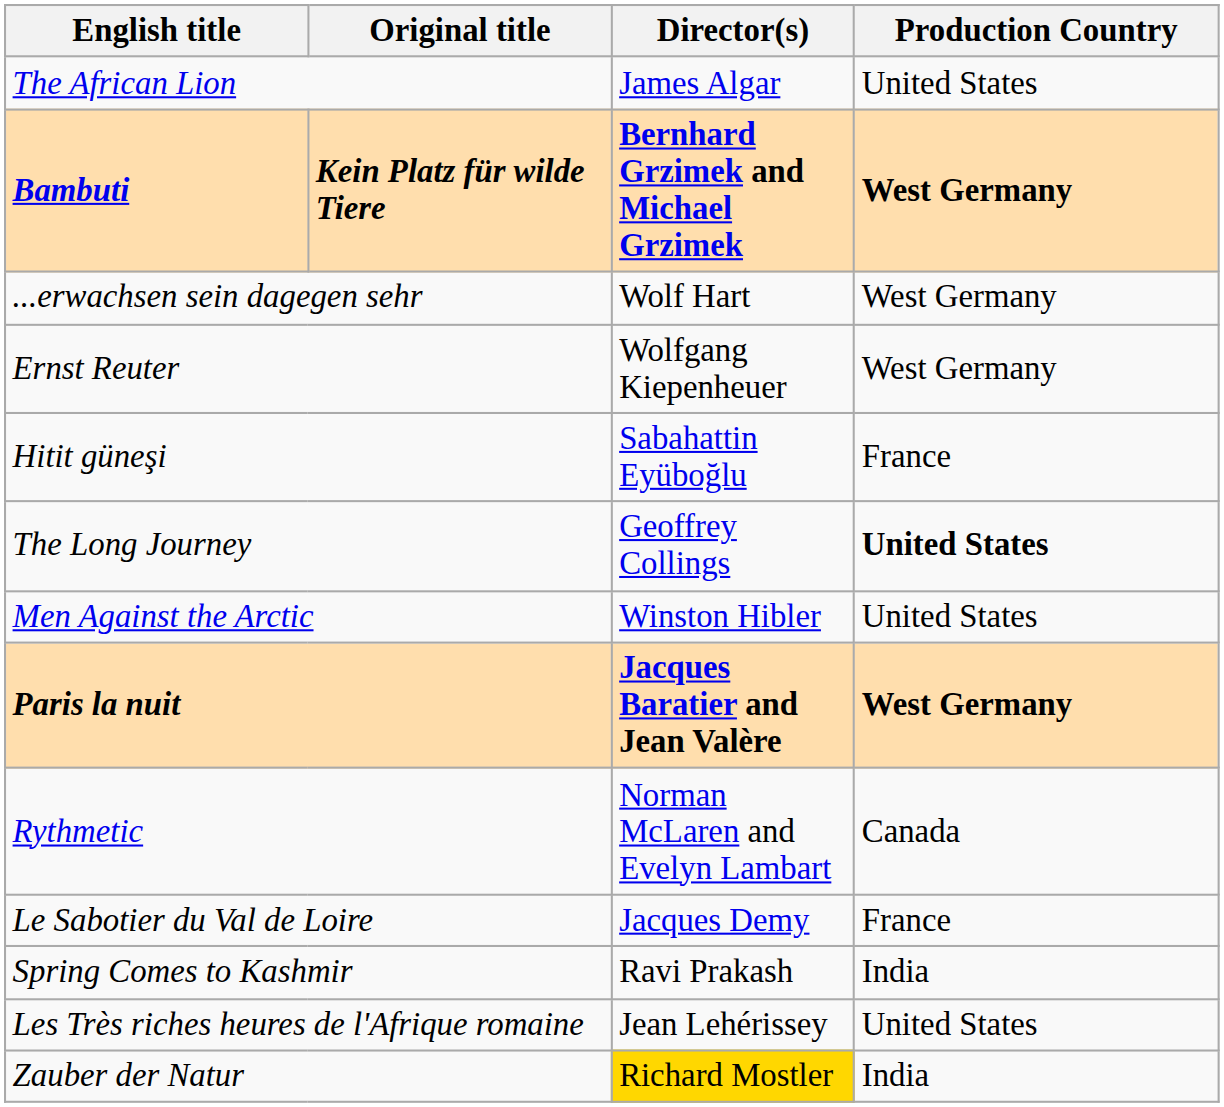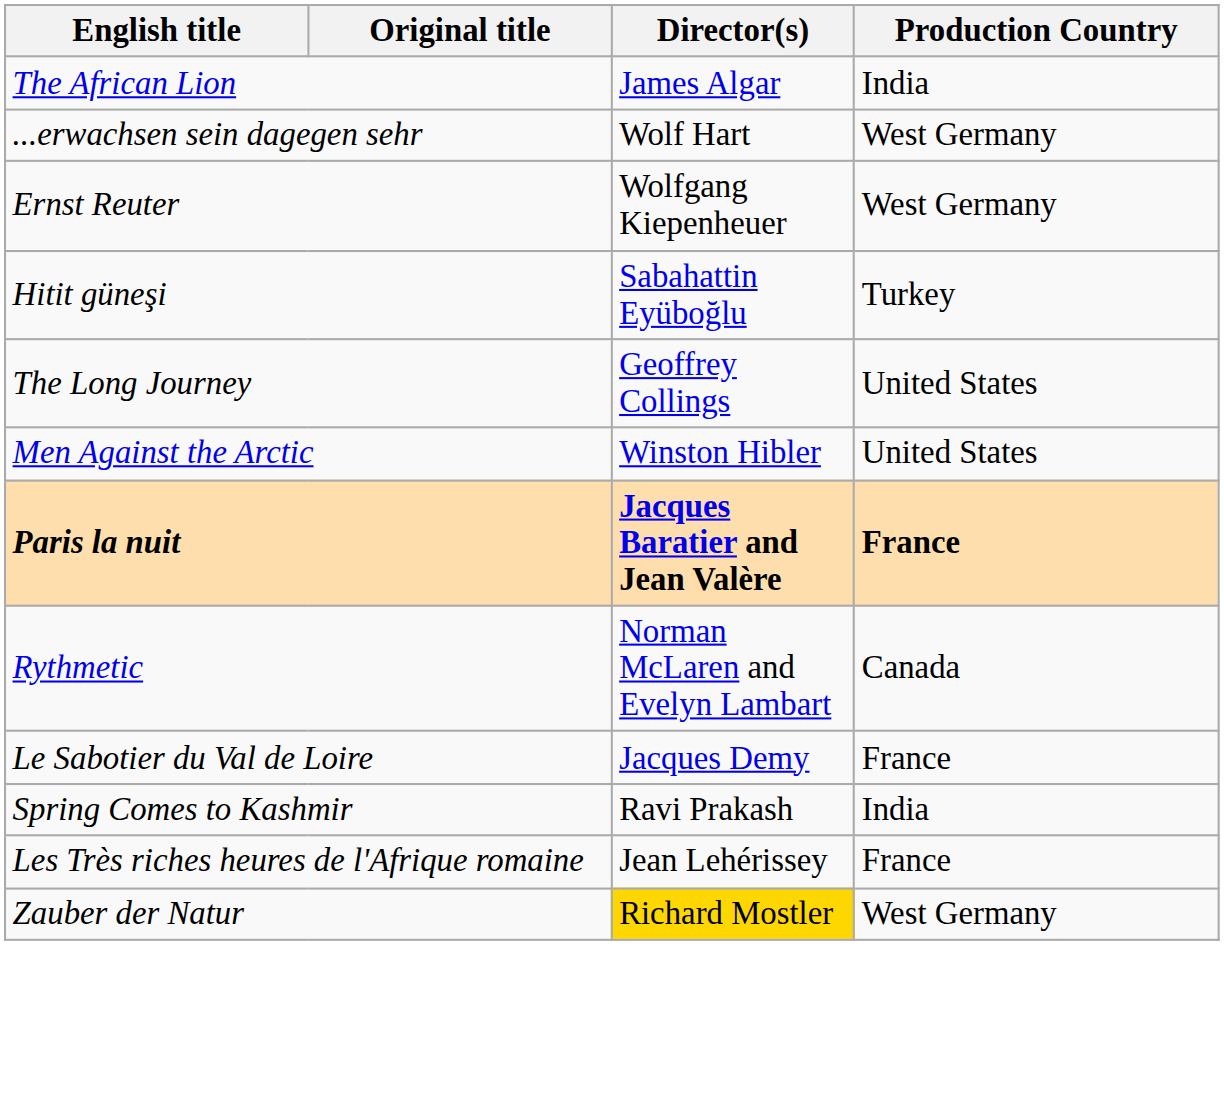 <table class="wikitable" width="95%" cellpadding="5">
 <tr>
 <th width="25%">English title</th>
 <th width="25%">Original title</th>
 <th width="20%">Director(s)</th>
 <th width="30%">Production Country</th>
 </tr>
 <tr>
 <td colspan="2"><em><a href='#'>The African Lion</a></em></td>
 <td><a href='#'>James Algar</a></td>
-<td>United States</td>
-</tr>
-<tr style="background:#FFDEAD;">
-<td><em><a href='#'><strong>Bambuti</strong></a></em></td>
-<td><strong><em>Kein Platz für wilde Tiere</em></strong></td>
-<td><strong><a href='#'>Bernhard Grzimek</a> and <a href='#'>Michael Grzimek</a></strong></td>
-<td><strong>West Germany</strong></td>
+<td>India</td>
 </tr>
 <tr>
 <td colspan="2"><em>...erwachsen sein dagegen sehr</em></td>
 <td>Wolf Hart</td>
 <td>West Germany</td>
 </tr>
 <tr>
 <td colspan="2"><em>Ernst Reuter</em></td>
 <td>Wolfgang Kiepenheuer</td>
 <td>West Germany</td>
 </tr>
 <tr>
 <td colspan="2"><em>Hitit güneşi</em></td>
 <td><a href='#'>Sabahattin Eyüboğlu</a></td>
-<td>France</td>
+<td>Turkey</td>
 </tr>
 <tr>
 <td colspan="2"><em>The Long Journey</em></td>
 <td><a href='#'>Geoffrey Collings</a></td>
-<td><strong>United States</strong></td>
+<td>United States</td>
 </tr>
 <tr>
 <td colspan="2"><em><a href='#'>Men Against the Arctic</a></em></td>
 <td><a href='#'>Winston Hibler</a></td>
 <td>United States</td>
 </tr>
 <tr style="background:#FFDEAD;">
 <td colspan="2"><strong><em>Paris la nuit</em></strong></td>
 <td><strong><a href='#'>Jacques Baratier</a> and Jean Valère</strong></td>
-<td><strong>West Germany</strong></td>
+<td><strong>France</strong></td>
 </tr>
 <tr>
 <td colspan="2"><em><a href='#'>Rythmetic</a></em></td>
 <td><a href='#'>Norman McLaren</a> and <a href='#'>Evelyn Lambart</a></td>
 <td>Canada</td>
 </tr>
 <tr>
 <td colspan="2"><em>Le Sabotier du Val de Loire</em></td>
 <td><a href='#'>Jacques Demy</a></td>
 <td>France</td>
 </tr>
 <tr>
 <td colspan="2"><em>Spring Comes to Kashmir</em></td>
 <td>Ravi Prakash</td>
 <td>India</td>
 </tr>
 <tr>
 <td colspan="2"><em>Les Très riches heures de l'Afrique romaine</em></td>
 <td>Jean Lehérissey</td>
-<td>United States</td>
+<td>France</td>
 </tr>
 <tr>
 <td colspan="2"><em>Zauber der Natur</em></td>
 <td style="background: gold;">Richard Mostler</td>
-<td>India</td>
+<td>West Germany</td>
 </tr>
 </table>
